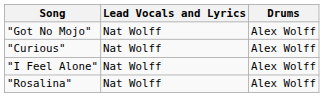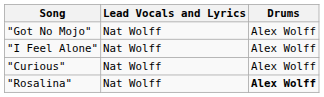 <table class="wikitable">
 <tr>
 <th>Song</th>
 <th>Lead Vocals and Lyrics</th>
 <th>Drums</th>
 </tr>
 <tr>
 <td>"Got No Mojo"</td>
 <td>Nat Wolff</td>
 <td>Alex Wolff</td>
 </tr>
 <tr>
-<td>"Curious"</td>
+<td>"I Feel Alone"</td>
 <td>Nat Wolff</td>
 <td>Alex Wolff</td>
 </tr>
 <tr>
-<td>"I Feel Alone"</td>
+<td>"Curious"</td>
 <td>Nat Wolff</td>
 <td>Alex Wolff</td>
 </tr>
 <tr>
 <td>"Rosalina"</td>
 <td>Nat Wolff</td>
-<td>Alex Wolff</td>
+<td><strong>Alex Wolff</strong></td>
 </tr>
 </table>
